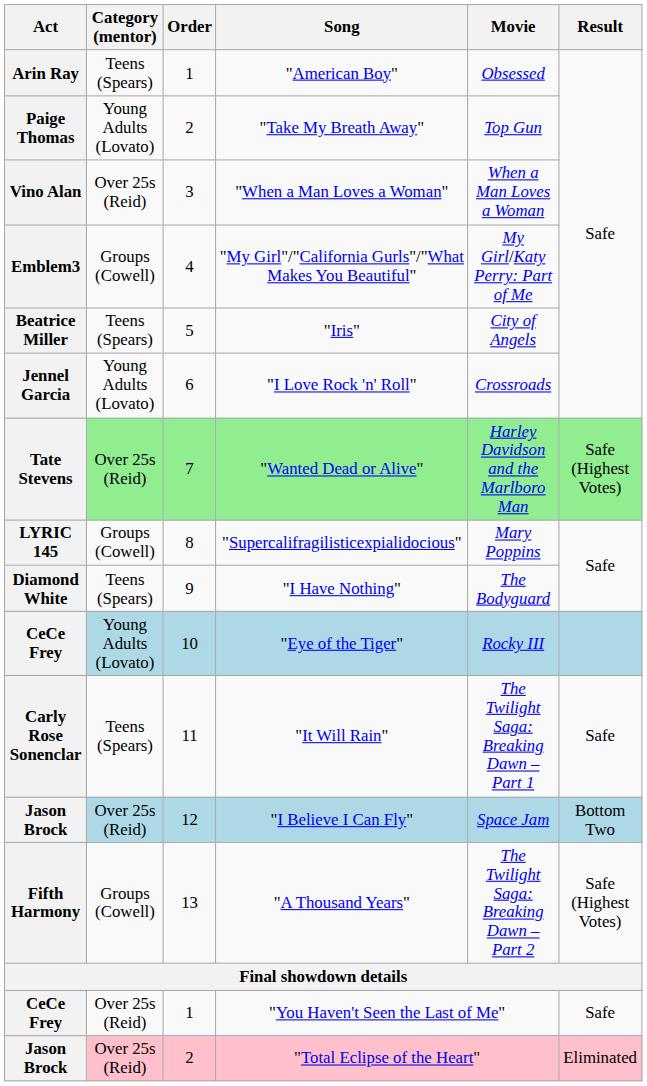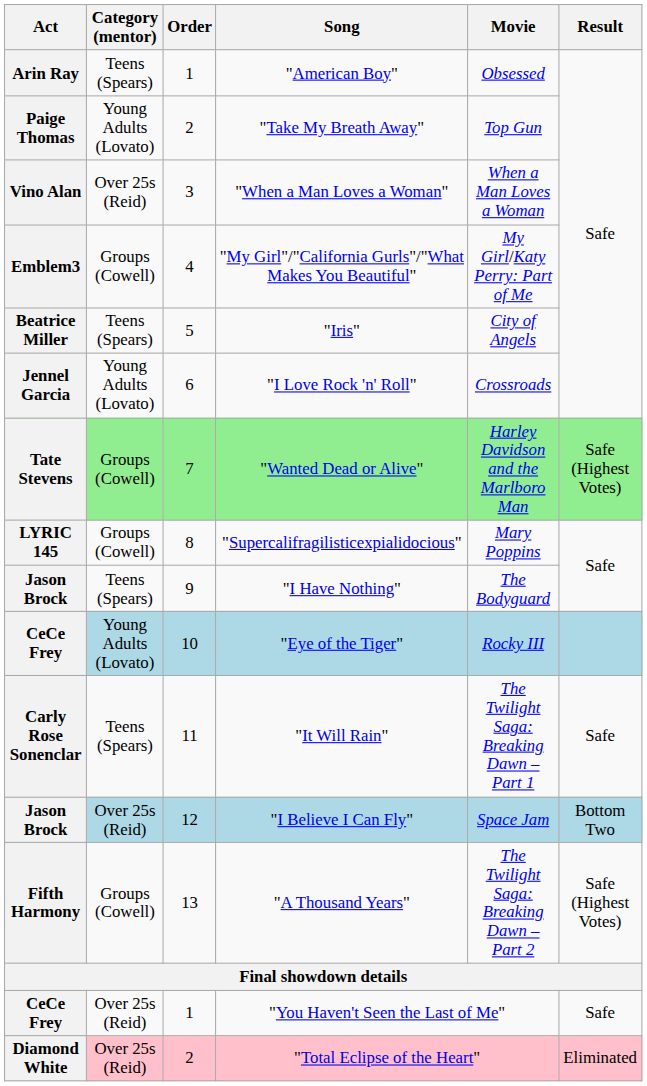 <table class="wikitable plainrowheaders" style="text-align:center;">
 <tr>
 <th scope="col">Act</th>
 <th scope="col">Category (mentor)</th>
 <th scope="col">Order</th>
 <th scope="col">Song</th>
 <th scope="col">Movie</th>
 <th scope="col">Result</th>
 </tr>
 <tr>
 <th scope="row">Arin Ray</th>
 <td>Teens (Spears)</td>
 <td>1</td>
 <td>"<a href='#'>American Boy</a>"</td>
 <td><em><a href='#'>Obsessed</a></em></td>
 <td rowspan=6>Safe</td>
 </tr>
 <tr>
 <th scope="row">Paige Thomas</th>
 <td>Young Adults (Lovato)</td>
 <td>2</td>
 <td>"<a href='#'>Take My Breath Away</a>"</td>
 <td><em><a href='#'>Top Gun</a></em></td>
 </tr>
 <tr>
 <th scope="row">Vino Alan</th>
 <td>Over 25s (Reid)</td>
 <td>3</td>
 <td>"<a href='#'>When a Man Loves a Woman</a>"</td>
 <td><em><a href='#'>When a Man Loves a Woman</a></em></td>
 </tr>
 <tr>
 <th scope="row">Emblem3</th>
 <td>Groups (Cowell)</td>
 <td>4</td>
 <td>"<a href='#'>My Girl</a>"/"<a href='#'>California Gurls</a>"/"<a href='#'>What Makes You Beautiful</a>"</td>
 <td><em><a href='#'>My Girl</a></em>/<em><a href='#'>Katy Perry: Part of Me</a></em></td>
 </tr>
 <tr>
 <th scope="row">Beatrice Miller</th>
 <td>Teens (Spears)</td>
 <td>5</td>
 <td>"<a href='#'>Iris</a>"</td>
 <td><em><a href='#'>City of Angels</a></em></td>
 </tr>
 <tr>
 <th scope="row">Jennel Garcia</th>
 <td>Young Adults (Lovato)</td>
 <td>6</td>
 <td>"<a href='#'>I Love Rock 'n' Roll</a>"</td>
 <td><em><a href='#'>Crossroads</a></em></td>
 </tr>
 <tr style="background:lightgreen;">
 <th scope="row">Tate Stevens</th>
-<td>Over 25s (Reid)</td>
+<td>Groups (Cowell)</td>
 <td>7</td>
 <td>"<a href='#'>Wanted Dead or Alive</a>"</td>
 <td><em><a href='#'>Harley Davidson and the Marlboro Man</a></em></td>
 <td>Safe (Highest Votes)</td>
 </tr>
 <tr>
 <th scope="row">LYRIC 145</th>
 <td>Groups (Cowell)</td>
 <td>8</td>
 <td>"<a href='#'>Supercalifragilisticexpialidocious</a>"</td>
 <td><em><a href='#'>Mary Poppins</a></em></td>
 <td rowspan=2>Safe</td>
 </tr>
 <tr>
-<th scope="row">Diamond White</th>
+<th scope=row>Jason Brock</th>
 <td>Teens (Spears)</td>
 <td>9</td>
 <td>"<a href='#'>I Have Nothing</a>"</td>
 <td><em><a href='#'>The Bodyguard</a></em></td>
 </tr>
 <tr style="background:lightblue;">
 <th scope="row">CeCe Frey</th>
 <td>Young Adults (Lovato)</td>
 <td>10</td>
 <td>"<a href='#'>Eye of the Tiger</a>"</td>
 <td><em><a href='#'>Rocky III</a></em></td>
 <td></td>
 </tr>
 <tr>
 <th scope="row">Carly Rose Sonenclar</th>
 <td>Teens (Spears)</td>
 <td>11</td>
 <td>"<a href='#'>It Will Rain</a>"</td>
 <td><em><a href='#'>The Twilight Saga: Breaking Dawn – Part 1</a></em></td>
 <td>Safe</td>
 </tr>
 <tr style="background:lightblue;">
 <th scope="row">Jason Brock</th>
 <td>Over 25s (Reid)</td>
 <td>12</td>
 <td>"<a href='#'>I Believe I Can Fly</a>"</td>
 <td><em><a href='#'>Space Jam</a></em></td>
 <td>Bottom Two</td>
 </tr>
 <tr>
 <th scope="row">Fifth Harmony</th>
 <td>Groups (Cowell)</td>
 <td>13</td>
 <td>"<a href='#'>A Thousand Years</a>"</td>
 <td><em><a href='#'>The Twilight Saga: Breaking Dawn – Part 2</a></em></td>
 <td>Safe (Highest Votes)</td>
 </tr>
 <tr>
 <th colspan=6>Final showdown details</th>
 </tr>
 <tr>
 <th scope=row>CeCe Frey</th>
 <td>Over 25s (Reid)</td>
 <td>1</td>
 <td colspan=2>"<a href='#'>You Haven't Seen the Last of Me</a>"</td>
 <td>Safe</td>
 </tr>
 <tr style="background:pink;">
-<th scope=row>Jason Brock</th>
+<th scope="row">Diamond White</th>
 <td>Over 25s (Reid)</td>
 <td>2</td>
 <td colspan=2>"<a href='#'>Total Eclipse of the Heart</a>"</td>
 <td>Eliminated</td>
 </tr>
 </table>
